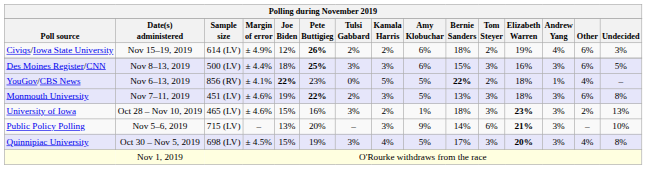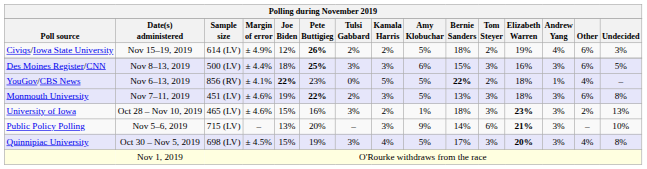 <table class="wikitable mw-collapsible mw-collapsed" style="font-size:90%; text-align:center">
 <tr valign=bottom style="font-size:90%;">
 <th colspan="15">Polling during November 2019</th>
 </tr>
 <tr valign=bottom style="font-size:90%;">
 </tr>
 <tr valign="bottom" style="font-size:90%;">
 <th>Poll source</th>
 <th>Date(s)<br>administered</th>
 <th>Sample<br>size</th>
 <th>Margin<br>of error</th>
 <th>Joe<br>Biden</th>
 <th>Pete<br>Buttigieg</th>
 <th>Tulsi<br>Gabbard</th>
 <th>Kamala<br>Harris</th>
 <th>Amy<br>Klobuchar</th>
 <th>Bernie<br>Sanders</th>
 <th>Tom<br>Steyer</th>
 <th>Elizabeth<br>Warren</th>
 <th>Andrew<br>Yang</th>
 <th>Other</th>
 <th>Undecided</th>
 </tr>
 <tr>
 <td style="text-align:left;"><a href='#'>Civiqs</a>/<a href='#'>Iowa State University</a></td>
 <td>Nov 15–19, 2019</td>
 <td>614 (LV)</td>
 <td>± 4.9%</td>
 <td>12%</td>
 <td><strong>26%</strong></td>
 <td>2%</td>
 <td>2%</td>
-<td>6%</td>
+<td>5%</td>
 <td>18%</td>
 <td>2%</td>
 <td>19%</td>
 <td>4%</td>
 <td>6%</td>
 <td>3%</td>
 </tr>
 <tr>
 </tr>
 <tr bgcolor="lavender">
 <td style="text-align:left;"><a href='#'>Des Moines Register</a>/<a href='#'>CNN</a></td>
 <td>Nov 8–13, 2019</td>
 <td>500 (LV)</td>
 <td>± 4.4%</td>
 <td>18%</td>
 <td><strong>25%</strong></td>
 <td>3%</td>
 <td>3%</td>
 <td>6%</td>
 <td>15%</td>
 <td>3%</td>
 <td>16%</td>
 <td>3%</td>
 <td>6%</td>
 <td>5%</td>
 </tr>
 <tr bgcolor="lavender">
 <td style="text-align:left;"><a href='#'>YouGov</a>/<a href='#'>CBS News</a></td>
 <td>Nov 6–13, 2019</td>
 <td>856 (RV)</td>
 <td>± 4.1%</td>
 <td><strong>22%</strong></td>
 <td>23%</td>
 <td>0%</td>
 <td>5%</td>
 <td>5%</td>
 <td><strong>22%</strong></td>
 <td>2%</td>
 <td>18%</td>
 <td>1%</td>
 <td>4%</td>
 <td>–</td>
 </tr>
 <tr bgcolor="lavender">
 <td style="text-align:left;"><a href='#'>Monmouth University</a></td>
 <td>Nov 7–11, 2019</td>
 <td>451 (LV)</td>
 <td>± 4.6%</td>
 <td>19%</td>
 <td><strong>22%</strong></td>
 <td>2%</td>
 <td>3%</td>
 <td>5%</td>
 <td>13%</td>
 <td>3%</td>
 <td>18%</td>
 <td>3%</td>
 <td>6%</td>
 <td>8%</td>
 </tr>
 <tr>
 <td style="text-align:left;"><a href='#'>University of Iowa</a></td>
 <td>Oct 28 – Nov 10, 2019</td>
 <td>465 (LV)</td>
 <td>± 4.6%</td>
 <td>15%</td>
 <td>16%</td>
 <td>3%</td>
 <td>2%</td>
 <td>1%</td>
 <td>18%</td>
 <td>3%</td>
 <td><strong>23%</strong></td>
 <td>3%</td>
 <td>2%</td>
 <td>13%</td>
 </tr>
 <tr>
 <td style="text-align:left;"><a href='#'>Public Policy Polling</a></td>
 <td>Nov 5–6, 2019</td>
 <td>715 (LV)</td>
 <td>–</td>
 <td>13%</td>
 <td>20%</td>
 <td>–</td>
 <td>3%</td>
 <td>9%</td>
 <td>14%</td>
 <td>6%</td>
 <td><strong>21%</strong></td>
 <td>3%</td>
 <td>–</td>
 <td>10%</td>
 </tr>
 <tr bgcolor="lavender">
 <td style="text-align:left;"><a href='#'>Quinnipiac University</a></td>
 <td>Oct 30 – Nov 5, 2019</td>
 <td>698 (LV)</td>
 <td>± 4.5%</td>
 <td>15%</td>
 <td>19%</td>
 <td>3%</td>
 <td>4%</td>
 <td>5%</td>
 <td>17%</td>
 <td>3%</td>
 <td><strong>20%</strong></td>
 <td>3%</td>
 <td>4%</td>
 <td>8%</td>
 </tr>
 <tr style="background:lightyellow;">
 <td style="border-right-style:hidden;"></td>
 <td style="border-right-style:hidden;">Nov 1, 2019</td>
 <td colspan="13">O'Rourke withdraws from the race</td>
 </tr>
 </table>
